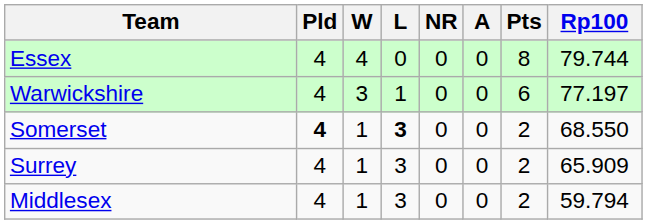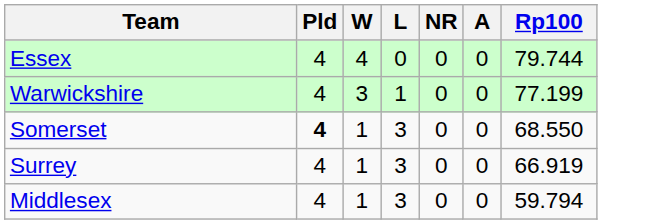 <table class="wikitable" style="text-align: center;">
 <tr>
 <th width=200>Team</th>
 <th width=20>Pld</th>
 <th width=20>W</th>
 <th width=20>L</th>
 <th width=20>NR</th>
 <th width=20>A</th>
-<th width=20>Pts</th>
 <th width=60><a href='#'>Rp100</a></th>
 </tr>
 <tr bgcolor="#ccffcc">
 <td align=left><a href='#'>Essex</a></td>
 <td>4</td>
 <td>4</td>
 <td>0</td>
 <td>0</td>
 <td>0</td>
-<td>8</td>
 <td>79.744</td>
 </tr>
 <tr bgcolor="#ccffcc">
 <td align=left><a href='#'>Warwickshire</a></td>
 <td>4</td>
 <td>3</td>
 <td>1</td>
 <td>0</td>
 <td>0</td>
-<td>6</td>
-<td>77.197</td>
+<td>77.199</td>
 </tr>
 <tr>
 <td align=left><a href='#'>Somerset</a></td>
 <td><strong>4</strong></td>
 <td>1</td>
-<td><strong>3</strong></td>
+<td>3</td>
 <td>0</td>
 <td>0</td>
-<td>2</td>
 <td>68.550</td>
 </tr>
 <tr>
 <td align=left><a href='#'>Surrey</a></td>
 <td>4</td>
 <td>1</td>
 <td>3</td>
 <td>0</td>
 <td>0</td>
-<td>2</td>
-<td>65.909</td>
+<td>66.919</td>
 </tr>
 <tr>
 <td align=left><a href='#'>Middlesex</a></td>
 <td>4</td>
 <td>1</td>
 <td>3</td>
 <td>0</td>
 <td>0</td>
-<td>2</td>
 <td>59.794</td>
 </tr>
 </table>
